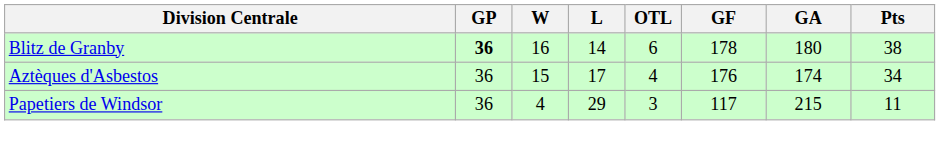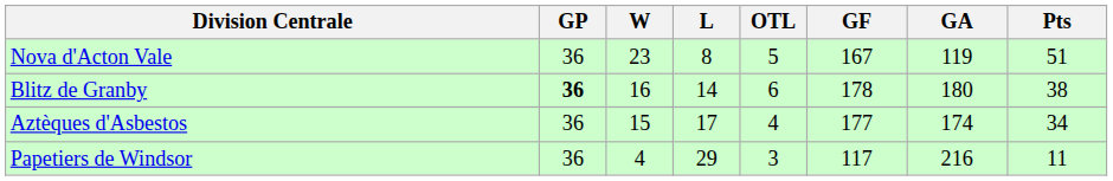 <table class="wikitable">
 <tr>
 <th width="40%" bgcolor="#e0e0e0">Division Centrale</th>
 <th width="5%" bgcolor="#e0e0e0">GP</th>
 <th width="5%" bgcolor="#e0e0e0">W</th>
 <th width="5%" bgcolor="#e0e0e0">L</th>
 <th width="5%" bgcolor="#e0e0e0">OTL</th>
 <th width="7.5%" bgcolor="#e0e0e0">GF</th>
 <th width="7.5%" bgcolor="#e0e0e0">GA</th>
 <th width="7.5%" bgcolor="#e0e0e0">Pts</th>
+</tr>
+<tr align="center" bgcolor="#CCFFCC">
+<td align="left"><a href='#'>Nova d'Acton Vale</a></td>
+<td>36</td>
+<td>23</td>
+<td>8</td>
+<td>5</td>
+<td>167</td>
+<td>119</td>
+<td>51</td>
 </tr>
 <tr align="center" bgcolor="#CCFFCC">
 <td align="left"><a href='#'>Blitz de Granby</a></td>
 <td><strong>36</strong></td>
 <td>16</td>
 <td>14</td>
 <td>6</td>
 <td>178</td>
 <td>180</td>
 <td>38</td>
 </tr>
 <tr align="center" bgcolor="#CCFFCC">
 <td align="left"><a href='#'>Aztèques d'Asbestos</a></td>
 <td>36</td>
 <td>15</td>
 <td>17</td>
 <td>4</td>
-<td>176</td>
+<td>177</td>
 <td>174</td>
 <td>34</td>
 </tr>
 <tr align="center" bgcolor="#CCFFCC">
 <td align="left"><a href='#'>Papetiers de Windsor</a></td>
 <td>36</td>
 <td>4</td>
 <td>29</td>
 <td>3</td>
 <td>117</td>
-<td>215</td>
+<td>216</td>
 <td>11</td>
 </tr>
 </table>
